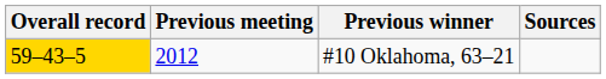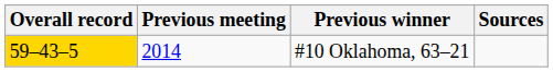 <table class="wikitable">
 <tr>
 <th>Overall record</th>
 <th>Previous meeting</th>
 <th>Previous winner</th>
 <th>Sources</th>
 </tr>
 <tr>
 <td style="background: gold;">59–43–5</td>
-<td><a href='#'>2012</a></td>
+<td><a href='#'>2014</a></td>
 <td>#10 Oklahoma, 63–21</td>
 <td></td>
 </tr>
 </table>
